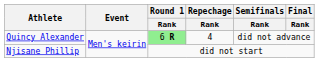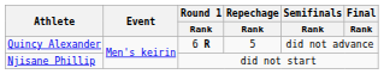 <table class="wikitable" style="font-size:90%;">
 <tr>
 <th rowspan=2>Athlete</th>
 <th rowspan=2>Event</th>
 <th>Round 1</th>
 <th>Repechage</th>
 <th>Semifinals</th>
 <th>Final</th>
 </tr>
 <tr style="font-size:95%">
 <th>Rank</th>
 <th>Rank</th>
 <th>Rank</th>
 <th>Rank</th>
 </tr>
 <tr align=center>
 <td align=left><a href='#'>Quincy Alexander</a></td>
 <td align=left rowspan=2><a href='#'>Men's keirin</a></td>
-<td style="background: lightgreen;">6 <strong>R</strong></td>
-<td>4</td>
+<td>6 <strong>R</strong></td>
+<td>5</td>
 <td colspan=2>did not advance</td>
 </tr>
 <tr align=center>
 <td align=left><a href='#'>Njisane Phillip</a></td>
 <td colspan=4>did not start</td>
 </tr>
 </table>
